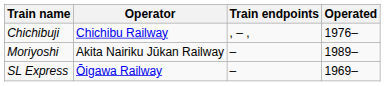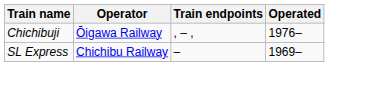 <table class="wikitable">
 <tr valign="top">
 <th>Train name</th>
 <th>Operator</th>
 <th>Train endpoints</th>
 <th>Operated</th>
 </tr>
 <tr valign="top">
 <td><em>Chichibuji</em></td>
-<td><a href='#'>Chichibu Railway</a></td>
+<td><a href='#'>Ōigawa Railway</a></td>
 <td>,  – , </td>
 <td>1976–</td>
 </tr>
 <tr valign="top">
-<td><em>Moriyoshi</em></td>
-<td>Akita Nairiku Jūkan Railway</td>
-<td> – </td>
-<td>1989–</td>
-</tr>
-<tr valign="top">
 <td><em>SL Express</em></td>
-<td><a href='#'>Ōigawa Railway</a></td>
+<td><a href='#'>Chichibu Railway</a></td>
 <td> – </td>
 <td>1969–</td>
 </tr>
 </table>
